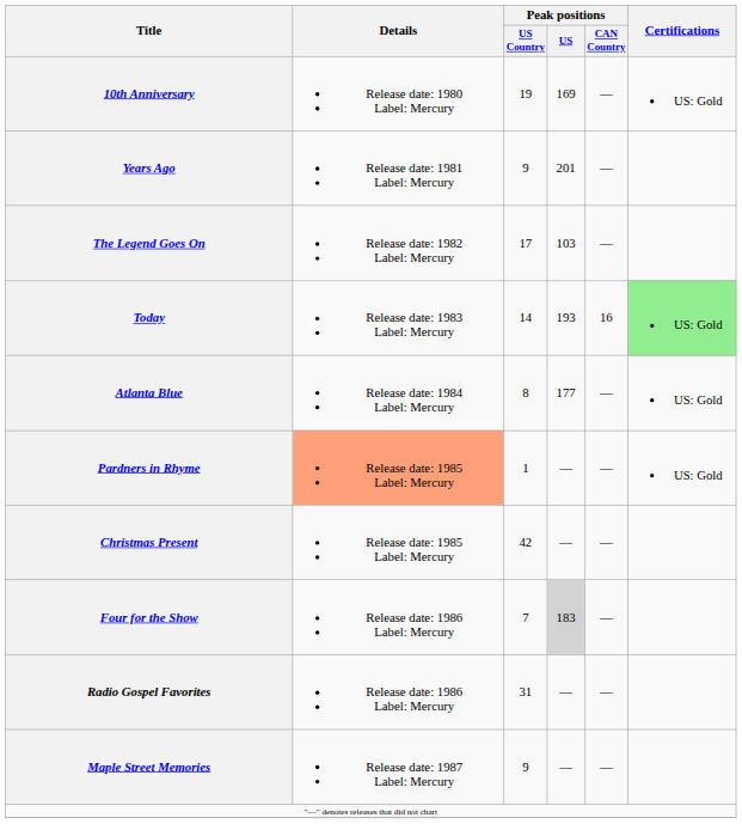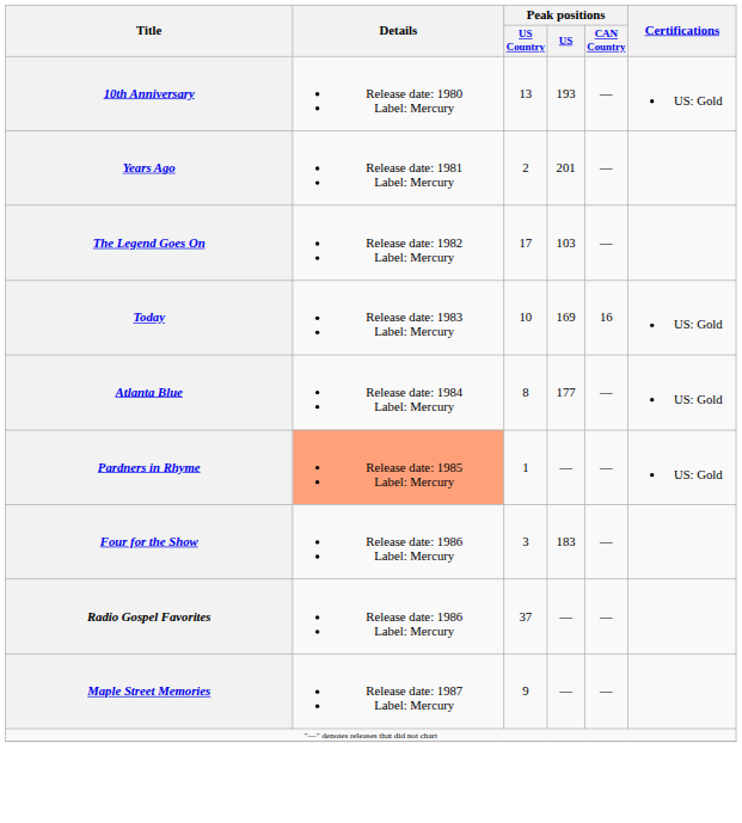 <table class="wikitable plainrowheaders" style="text-align:center;">
 <tr>
 <th rowspan="2" style="width:22em;">Title</th>
 <th rowspan="2" style="width:16em;">Details</th>
 <th colspan="3">Peak positions</th>
 <th rowspan="2" style="width:8em;"><a href='#'>Certifications</a></th>
 </tr>
 <tr style="font-size:smaller;">
 <th width="40"><a href='#'>US Country</a><br></th>
 <th width="40"><a href='#'>US</a><br></th>
 <th width="40"><a href='#'>CAN Country</a><br></th>
 </tr>
 <tr>
 <th scope="row"><em><a href='#'>10th Anniversary</a></em></th>
 <td><br><ul><li>Release date: 1980</li><li>Label: Mercury</li></ul></td>
-<td>19</td>
-<td>169</td>
+<td>13</td>
+<td>193</td>
 <td>—</td>
 <td><br><ul><li>US: Gold</li></ul></td>
 </tr>
 <tr>
 <th scope="row"><em><a href='#'>Years Ago</a></em></th>
 <td><br><ul><li>Release date: 1981</li><li>Label: Mercury</li></ul></td>
-<td>9</td>
+<td>2</td>
 <td>201</td>
 <td>—</td>
 <td></td>
 </tr>
 <tr>
 <th scope="row"><em><a href='#'>The Legend Goes On</a></em></th>
 <td><br><ul><li>Release date: 1982</li><li>Label: Mercury</li></ul></td>
 <td>17</td>
 <td>103</td>
 <td>—</td>
 <td></td>
 </tr>
 <tr>
 <th scope="row"><em><a href='#'>Today</a></em></th>
 <td><br><ul><li>Release date: 1983</li><li>Label: Mercury</li></ul></td>
-<td>14</td>
-<td>193</td>
+<td>10</td>
+<td>169</td>
 <td>16</td>
-<td style="background: lightgreen;"><br><ul><li>US: Gold</li></ul></td>
+<td><br><ul><li>US: Gold</li></ul></td>
 </tr>
 <tr>
 <th scope="row"><em><a href='#'>Atlanta Blue</a></em></th>
 <td><br><ul><li>Release date: 1984</li><li>Label: Mercury</li></ul></td>
 <td>8</td>
 <td>177</td>
 <td>—</td>
 <td><br><ul><li>US: Gold</li></ul></td>
 </tr>
 <tr>
 <th scope="row"><em><a href='#'>Pardners in Rhyme</a></em></th>
 <td style="background: lightsalmon;"><br><ul><li>Release date: 1985</li><li>Label: Mercury</li></ul></td>
 <td>1</td>
 <td>—</td>
 <td>—</td>
 <td><br><ul><li>US: Gold</li></ul></td>
 </tr>
 <tr>
-<th scope="row"><em><a href='#'>Christmas Present</a></em></th>
-<td><br><ul><li>Release date: 1985</li><li>Label: Mercury</li></ul></td>
-<td>42</td>
-<td>—</td>
-<td>—</td>
-<td></td>
-</tr>
-<tr>
 <th scope="row"><em><a href='#'>Four for the Show</a></em></th>
 <td><br><ul><li>Release date: 1986</li><li>Label: Mercury</li></ul></td>
-<td>7</td>
-<td style="background: lightgrey;">183</td>
+<td>3</td>
+<td>183</td>
 <td>—</td>
 <td></td>
 </tr>
 <tr>
 <th scope="row"><em>Radio Gospel Favorites</em></th>
 <td><br><ul><li>Release date: 1986</li><li>Label: Mercury</li></ul></td>
-<td>31</td>
+<td>37</td>
 <td>—</td>
 <td>—</td>
 <td></td>
 </tr>
 <tr>
 <th scope="row"><em><a href='#'>Maple Street Memories</a></em></th>
 <td><br><ul><li>Release date: 1987</li><li>Label: Mercury</li></ul></td>
 <td>9</td>
 <td>—</td>
 <td>—</td>
 <td></td>
 </tr>
 <tr>
 <td colspan="6" style="font-size:8pt">"—" denotes releases that did not chart</td>
 </tr>
 <tr>
 </tr>
 </table>
